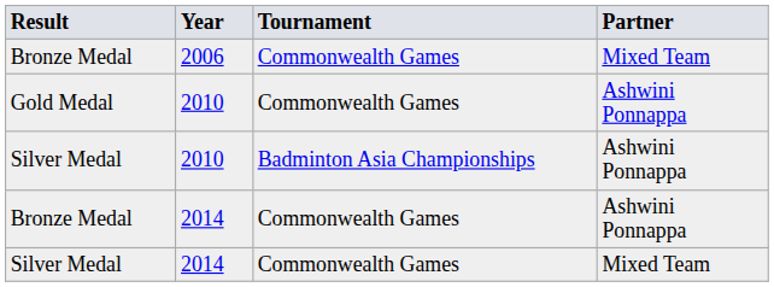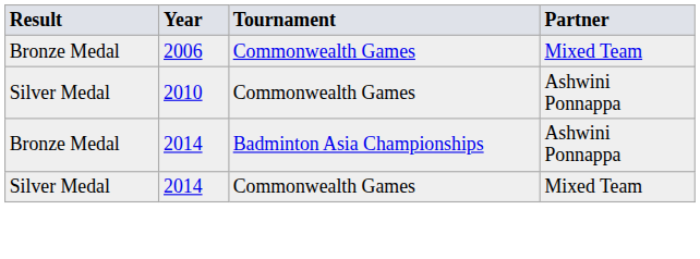 <table class="sortable wikitable">
 <tr style="background:#dfe2e9;">
 <td style="width:120px;"><strong>Result</strong></td>
 <td width=50><strong>Year</strong></td>
 <td width=250><strong>Tournament</strong></td>
 <td width=120><strong>Partner</strong></td>
 </tr>
 <tr style="background: #eeee;">
 <td> Bronze Medal</td>
 <td><a href='#'>2006</a></td>
 <td><a href='#'>Commonwealth Games</a></td>
 <td><a href='#'>Mixed Team</a></td>
 </tr>
 <tr style="background: #eeee;">
-<td> Gold Medal</td>
+<td> Silver Medal</td>
 <td><a href='#'>2010</a></td>
 <td>Commonwealth Games</td>
-<td><a href='#'>Ashwini Ponnappa</a></td>
-</tr>
-<tr style="background: #eeee;">
-<td> Silver Medal</td>
-<td><a href='#'>2010</a></td>
-<td><a href='#'>Badminton Asia Championships</a></td>
 <td>Ashwini Ponnappa</td>
 </tr>
 <tr style="background: #eeee;">
 <td> Bronze Medal</td>
 <td><a href='#'>2014</a></td>
-<td>Commonwealth Games</td>
+<td><a href='#'>Badminton Asia Championships</a></td>
 <td>Ashwini Ponnappa</td>
 </tr>
 <tr style="background: #eeee;">
 <td> Silver Medal</td>
 <td><a href='#'>2014</a></td>
 <td>Commonwealth Games</td>
 <td>Mixed Team</td>
 </tr>
 </table>
